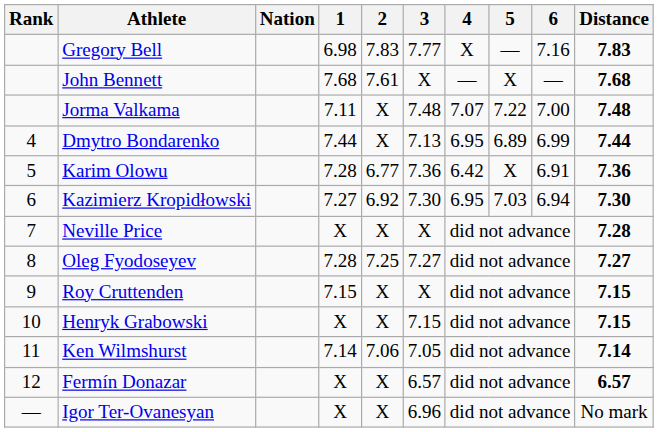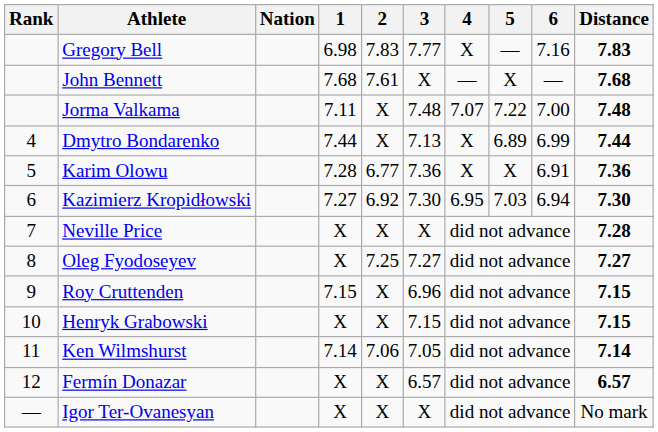 <table class="sortable wikitable" style="text-align:center">
 <tr>
 <th>Rank</th>
 <th>Athlete</th>
 <th>Nation</th>
 <th>1</th>
 <th>2</th>
 <th>3</th>
 <th>4</th>
 <th>5</th>
 <th>6</th>
 <th>Distance</th>
 </tr>
 <tr>
 <td></td>
 <td align=left><a href='#'>Gregory Bell</a></td>
 <td align=left></td>
 <td>6.98</td>
 <td>7.83</td>
 <td>7.77</td>
 <td data-sort-value=1.00>X</td>
 <td data-sort-value=1.00>—</td>
 <td>7.16</td>
 <td><strong>7.83</strong></td>
 </tr>
 <tr>
 <td></td>
 <td align=left><a href='#'>John Bennett</a></td>
 <td align=left></td>
 <td>7.68</td>
 <td>7.61</td>
 <td data-sort-value=1.00>X</td>
 <td data-sort-value=1.00>—</td>
 <td data-sort-value=1.00>X</td>
 <td data-sort-value=1.00>—</td>
 <td><strong>7.68</strong></td>
 </tr>
 <tr>
 <td></td>
 <td align=left><a href='#'>Jorma Valkama</a></td>
 <td align=left></td>
 <td>7.11</td>
 <td data-sort-value=1.00>X</td>
 <td>7.48</td>
 <td>7.07</td>
 <td>7.22</td>
 <td>7.00</td>
 <td><strong>7.48</strong></td>
 </tr>
 <tr>
 <td>4</td>
 <td align=left><a href='#'>Dmytro Bondarenko</a></td>
 <td align=left></td>
 <td>7.44</td>
 <td data-sort-value=1.00>X</td>
 <td>7.13</td>
-<td>6.95</td>
+<td>X</td>
 <td>6.89</td>
 <td>6.99</td>
 <td><strong>7.44</strong></td>
 </tr>
 <tr>
 <td>5</td>
 <td align=left><a href='#'>Karim Olowu</a></td>
 <td align=left></td>
 <td>7.28</td>
 <td>6.77</td>
 <td>7.36</td>
-<td>6.42</td>
+<td data-sort-value=1.00>X</td>
 <td data-sort-value=1.00>X</td>
 <td>6.91</td>
 <td><strong>7.36</strong></td>
 </tr>
 <tr>
 <td>6</td>
 <td align=left><a href='#'>Kazimierz Kropidłowski</a></td>
 <td align=left></td>
 <td>7.27</td>
 <td>6.92</td>
 <td>7.30</td>
 <td>6.95</td>
 <td>7.03</td>
 <td>6.94</td>
 <td><strong>7.30</strong></td>
 </tr>
 <tr>
 <td>7</td>
 <td align=left><a href='#'>Neville Price</a></td>
 <td align=left></td>
 <td data-sort-value=1.00>X</td>
 <td data-sort-value=1.00>X</td>
 <td data-sort-value=1.00>X</td>
 <td data-sort-value=0.00 colspan=3>did not advance</td>
 <td><strong>7.28</strong></td>
 </tr>
 <tr>
 <td>8</td>
 <td align=left><a href='#'>Oleg Fyodoseyev</a></td>
 <td align=left></td>
-<td>7.28</td>
+<td data-sort-value=1.00>X</td>
 <td>7.25</td>
 <td>7.27</td>
 <td data-sort-value=0.00 colspan=3>did not advance</td>
 <td><strong>7.27</strong></td>
 </tr>
 <tr>
 <td>9</td>
 <td align=left><a href='#'>Roy Cruttenden</a></td>
 <td align=left></td>
 <td>7.15</td>
 <td data-sort-value=1.00>X</td>
-<td data-sort-value=1.00>X</td>
+<td>6.96</td>
 <td data-sort-value=0.00 colspan=3>did not advance</td>
 <td><strong>7.15</strong></td>
 </tr>
 <tr>
 <td>10</td>
 <td align=left><a href='#'>Henryk Grabowski</a></td>
 <td align=left></td>
 <td data-sort-value=1.00>X</td>
 <td data-sort-value=1.00>X</td>
 <td>7.15</td>
 <td data-sort-value=0.00 colspan=3>did not advance</td>
 <td><strong>7.15</strong></td>
 </tr>
 <tr>
 <td>11</td>
 <td align=left><a href='#'>Ken Wilmshurst</a></td>
 <td align=left></td>
 <td>7.14</td>
 <td>7.06</td>
 <td>7.05</td>
 <td data-sort-value=0.00 colspan=3>did not advance</td>
 <td><strong>7.14</strong></td>
 </tr>
 <tr>
 <td>12</td>
 <td align=left><a href='#'>Fermín Donazar</a></td>
 <td align=left></td>
 <td data-sort-value=1.00>X</td>
 <td data-sort-value=1.00>X</td>
 <td>6.57</td>
 <td data-sort-value=0.00 colspan=3>did not advance</td>
 <td><strong>6.57</strong></td>
 </tr>
 <tr>
 <td data-sort-value=13>—</td>
 <td align=left><a href='#'>Igor Ter-Ovanesyan</a></td>
 <td align=left></td>
 <td data-sort-value=1.00>X</td>
 <td data-sort-value=1.00>X</td>
-<td>6.96</td>
+<td data-sort-value=1.00>X</td>
 <td data-sort-value=0.00 colspan=3>did not advance</td>
 <td data-sort-value=1.00>No mark</td>
 </tr>
 </table>
